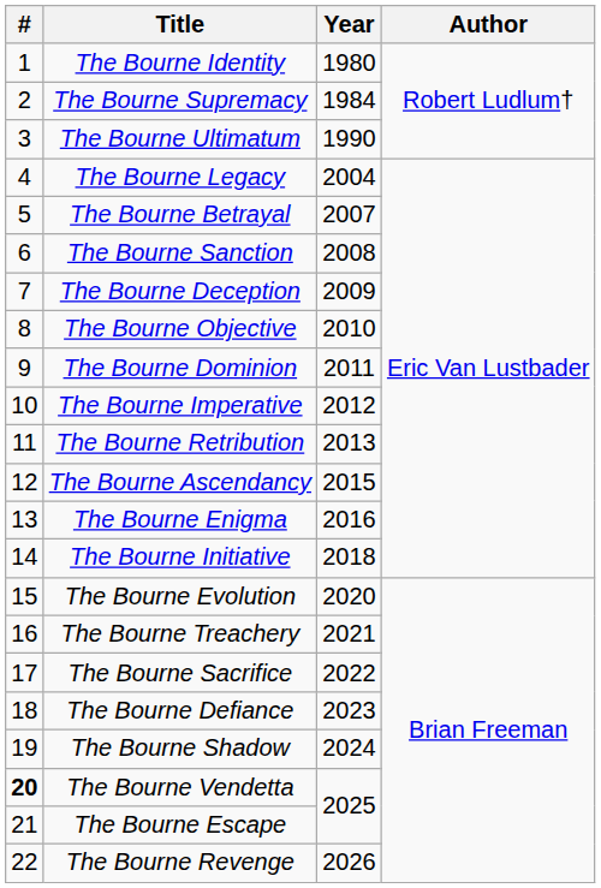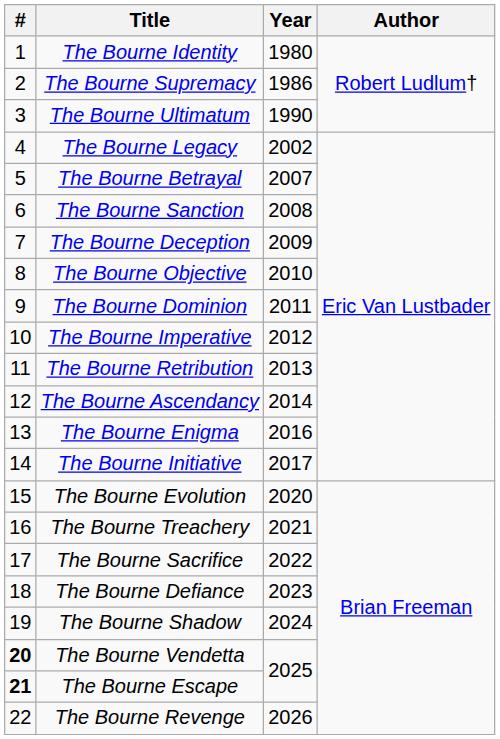 <table class="wikitable" style="text-align:center">
 <tr>
 <th>#</th>
 <th>Title</th>
 <th>Year</th>
 <th>Author</th>
 </tr>
 <tr>
 <td>1</td>
 <td><em><a href='#'>The Bourne Identity</a></em></td>
 <td>1980</td>
 <td rowspan="3"><a href='#'>Robert Ludlum</a>†</td>
 </tr>
 <tr>
 <td>2</td>
 <td><em><a href='#'>The Bourne Supremacy</a></em></td>
-<td>1984</td>
+<td>1986</td>
 </tr>
 <tr>
 <td>3</td>
 <td><em><a href='#'>The Bourne Ultimatum</a></em></td>
 <td>1990</td>
 </tr>
 <tr>
 <td>4</td>
 <td><em><a href='#'>The Bourne Legacy</a></em></td>
-<td>2004</td>
+<td>2002</td>
 <td rowspan="11"><a href='#'>Eric Van Lustbader</a></td>
 </tr>
 <tr>
 <td>5</td>
 <td><em><a href='#'>The Bourne Betrayal</a></em></td>
 <td>2007</td>
 </tr>
 <tr>
 <td>6</td>
 <td><em><a href='#'>The Bourne Sanction</a></em></td>
 <td>2008</td>
 </tr>
 <tr>
 <td>7</td>
 <td><em><a href='#'>The Bourne Deception</a></em></td>
 <td>2009</td>
 </tr>
 <tr>
 <td>8</td>
 <td><em><a href='#'>The Bourne Objective</a></em></td>
 <td>2010</td>
 </tr>
 <tr>
 <td>9</td>
 <td><em><a href='#'>The Bourne Dominion</a></em></td>
 <td>2011</td>
 </tr>
 <tr>
 <td>10</td>
 <td><em><a href='#'>The Bourne Imperative</a></em></td>
 <td>2012</td>
 </tr>
 <tr>
 <td>11</td>
 <td><em><a href='#'>The Bourne Retribution</a></em></td>
 <td>2013</td>
 </tr>
 <tr>
 <td>12</td>
 <td><em><a href='#'>The Bourne Ascendancy</a></em></td>
-<td>2015</td>
+<td>2014</td>
 </tr>
 <tr>
 <td>13</td>
 <td><em><a href='#'>The Bourne Enigma</a></em></td>
 <td>2016</td>
 </tr>
 <tr>
 <td>14</td>
 <td><em><a href='#'>The Bourne Initiative</a></em></td>
-<td>2018</td>
+<td>2017</td>
 </tr>
 <tr>
 <td>15</td>
 <td><em>The Bourne Evolution</em></td>
 <td>2020</td>
 <td rowspan="8"><a href='#'>Brian Freeman</a></td>
 </tr>
 <tr>
 <td>16</td>
 <td><em>The Bourne Treachery</em></td>
 <td>2021</td>
 </tr>
 <tr>
 <td>17</td>
 <td><em>The Bourne Sacrifice</em></td>
 <td>2022</td>
 </tr>
 <tr>
 <td>18</td>
 <td><em>The Bourne Defiance</em></td>
 <td>2023</td>
 </tr>
 <tr>
 <td>19</td>
 <td><em>The Bourne Shadow</em></td>
 <td>2024</td>
 </tr>
 <tr>
 <td><strong>20</strong></td>
 <td><em>The Bourne Vendetta</em></td>
 <td rowspan="2">2025</td>
 </tr>
 <tr>
-<td>21</td>
+<td><strong>21</strong></td>
 <td><em>The Bourne Escape</em></td>
 </tr>
 <tr>
 <td>22</td>
 <td><em>The Bourne Revenge</em></td>
 <td>2026</td>
 </tr>
 </table>
